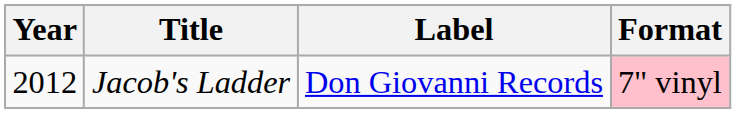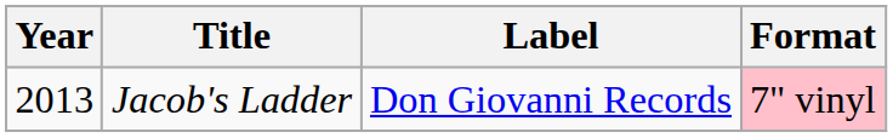 <table class="wikitable">
 <tr>
 <th>Year</th>
 <th>Title</th>
 <th>Label</th>
 <th>Format</th>
 </tr>
 <tr>
-<td>2012</td>
+<td>2013</td>
 <td><em>Jacob's Ladder</em></td>
 <td><a href='#'>Don Giovanni Records</a></td>
 <td style="background: pink;">7" vinyl</td>
 </tr>
 </table>
